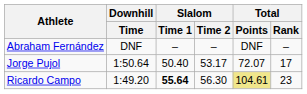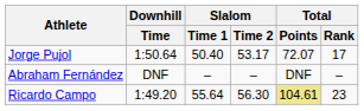 <table class="wikitable" style="font-size:90%">
 <tr>
 <th rowspan="2">Athlete</th>
 <th>Downhill</th>
 <th colspan="2">Slalom</th>
 <th colspan="2">Total</th>
 </tr>
 <tr>
 <th>Time</th>
 <th>Time 1</th>
 <th>Time 2</th>
 <th>Points</th>
 <th>Rank</th>
 </tr>
 <tr>
+<td><a href='#'>Jorge Pujol</a></td>
+<td align="center">1:50.64</td>
+<td align="center">50.40</td>
+<td align="center">53.17</td>
+<td align="center">72.07</td>
+<td align="center">17</td>
+</tr>
+<tr>
 <td><a href='#'>Abraham Fernández</a></td>
 <td align="center">DNF</td>
 <td align="center">–</td>
 <td align="center">–</td>
 <td align="center">DNF</td>
 <td align="center">–</td>
 </tr>
 <tr>
-<td><a href='#'>Jorge Pujol</a></td>
-<td align="center">1:50.64</td>
-<td align="center">50.40</td>
-<td align="center">53.17</td>
-<td align="center">72.07</td>
-<td align="center">17</td>
-</tr>
-<tr>
 <td><a href='#'>Ricardo Campo</a></td>
 <td align="center">1:49.20</td>
-<td align="center"><strong>55.64</strong></td>
+<td align="center">55.64</td>
 <td align="center">56.30</td>
 <td align="center" style="background: khaki;">104.61</td>
 <td align="center">23</td>
 </tr>
 </table>
